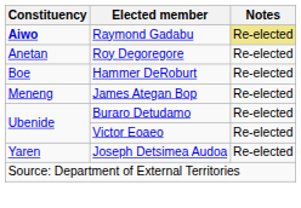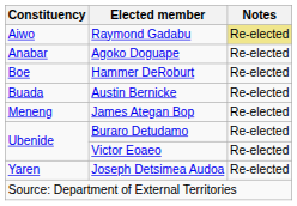 <table class=wikitable>
 <tr>
 <th>Constituency</th>
 <th>Elected member</th>
 <th>Notes</th>
 </tr>
 <tr>
-<td><strong><a href='#'>Aiwo</a></strong></td>
+<td><a href='#'>Aiwo</a></td>
 <td><a href='#'>Raymond Gadabu</a></td>
 <td style="background: khaki;">Re-elected</td>
 </tr>
 <tr>
-<td><a href='#'>Anetan</a></td>
-<td><a href='#'>Roy Degoregore</a></td>
+<td><a href='#'>Anabar</a></td>
+<td><a href='#'>Agoko Doguape</a></td>
 <td>Re-elected</td>
 </tr>
 <tr>
 <td><a href='#'>Boe</a></td>
 <td><a href='#'>Hammer DeRoburt</a></td>
+<td>Re-elected</td>
+</tr>
+<tr>
+<td><a href='#'>Buada</a></td>
+<td><a href='#'>Austin Bernicke</a></td>
 <td>Re-elected</td>
 </tr>
 <tr>
 <td><a href='#'>Meneng</a></td>
 <td><a href='#'>James Ategan Bop</a></td>
 <td>Re-elected</td>
 </tr>
 <tr>
 <td rowspan=2><a href='#'>Ubenide</a></td>
 <td><a href='#'>Buraro Detudamo</a></td>
 <td>Re-elected</td>
 </tr>
 <tr>
 <td><a href='#'>Victor Eoaeo</a></td>
 <td>Re-elected</td>
 </tr>
 <tr>
 <td><a href='#'>Yaren</a></td>
 <td><a href='#'>Joseph Detsimea Audoa</a></td>
 <td>Re-elected</td>
 </tr>
 <tr>
 <td align=left colspan=3>Source: Department of External Territories</td>
 </tr>
 </table>
